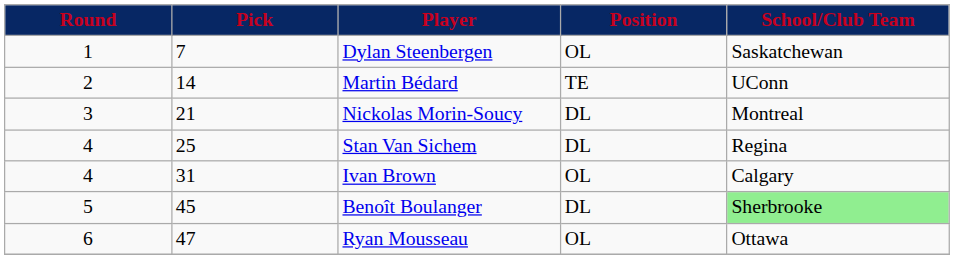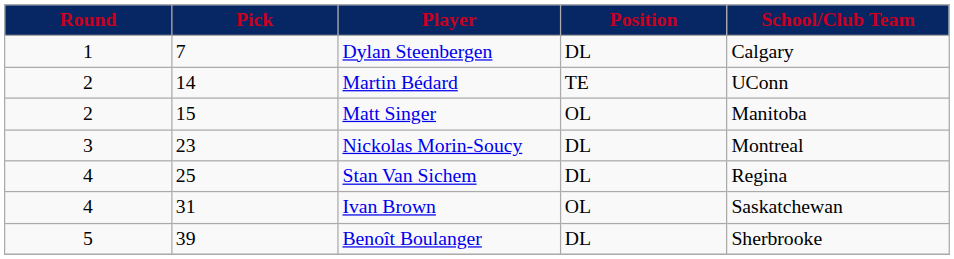 <table class="wikitable sortable sortable">
 <tr>
 <th style="background:#072764;color:#c6011f;" width="15%">Round</th>
 <th style="background:#072764;color:#c6011f;" width="15%">Pick</th>
 <th style="background:#072764;color:#c6011f;" width="20%">Player</th>
 <th style="background:#072764;color:#c6011f;" width="15%">Position</th>
 <th style="background:#072764;color:#c6011f;" width="20%">School/Club Team</th>
 </tr>
 <tr>
 <td align=center>1</td>
 <td>7</td>
 <td><a href='#'>Dylan Steenbergen</a></td>
-<td>OL</td>
-<td>Saskatchewan</td>
+<td>DL</td>
+<td>Calgary</td>
 </tr>
 <tr>
 <td align=center>2</td>
 <td>14</td>
 <td><a href='#'>Martin Bédard</a></td>
 <td>TE</td>
 <td>UConn</td>
 </tr>
 <tr>
+<td align=center>2</td>
+<td>15</td>
+<td><a href='#'>Matt Singer</a></td>
+<td>OL</td>
+<td>Manitoba</td>
+</tr>
+<tr>
 <td align=center>3</td>
-<td>21</td>
+<td>23</td>
 <td><a href='#'>Nickolas Morin-Soucy</a></td>
 <td>DL</td>
 <td>Montreal</td>
 </tr>
 <tr>
 <td align=center>4</td>
 <td>25</td>
 <td><a href='#'>Stan Van Sichem</a></td>
 <td>DL</td>
 <td>Regina</td>
 </tr>
 <tr>
 <td align=center>4</td>
 <td>31</td>
 <td><a href='#'>Ivan Brown</a></td>
 <td>OL</td>
-<td>Calgary</td>
+<td>Saskatchewan</td>
 </tr>
 <tr>
 <td align=center>5</td>
-<td>45</td>
+<td>39</td>
 <td><a href='#'>Benoît Boulanger</a></td>
 <td>DL</td>
-<td style="background: lightgreen;">Sherbrooke</td>
-</tr>
-<tr>
-<td align=center>6</td>
-<td>47</td>
-<td><a href='#'>Ryan Mousseau</a></td>
-<td>OL</td>
-<td>Ottawa</td>
+<td>Sherbrooke</td>
 </tr>
 <tr>
 </tr>
 </table>
